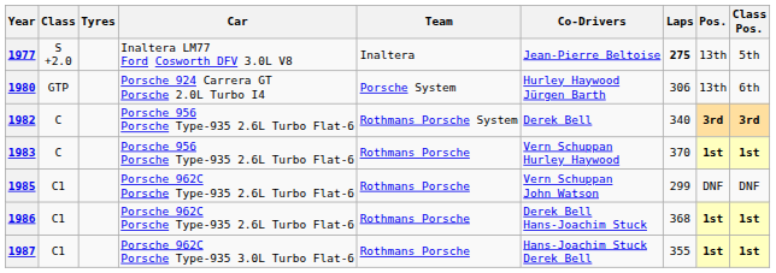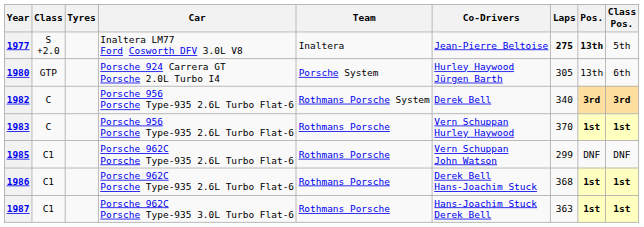 <table class="wikitable" style="text-align:center; font-size:90%">
 <tr>
 <th>Year</th>
 <th>Class</th>
 <th>Tyres</th>
 <th>Car</th>
 <th>Team</th>
 <th>Co-Drivers</th>
 <th>Laps</th>
 <th>Pos.</th>
 <th>Class<br>Pos.</th>
 </tr>
 <tr>
 <th><a href='#'>1977</a></th>
 <td>S<br>+2.0</td>
 <td></td>
 <td align="left">Inaltera LM77<br><a href='#'>Ford</a> <a href='#'>Cosworth DFV</a> 3.0L V8</td>
 <td align="left"> Inaltera</td>
 <td align="left"> <a href='#'>Jean-Pierre Beltoise</a></td>
 <td><strong>275</strong></td>
-<td>13th</td>
+<td><strong>13th</strong></td>
 <td>5th</td>
 </tr>
 <tr>
 <th><a href='#'>1980</a></th>
 <td>GTP</td>
 <td></td>
 <td align="left"><a href='#'>Porsche 924</a> Carrera GT<br><a href='#'>Porsche</a> 2.0L Turbo I4</td>
 <td align="left"> <a href='#'>Porsche</a> System</td>
 <td align="left"> <a href='#'>Hurley Haywood</a><br> <a href='#'>Jürgen Barth</a></td>
-<td>306</td>
+<td>305</td>
 <td>13th</td>
 <td>6th</td>
 </tr>
 <tr>
 <th><a href='#'>1982</a></th>
 <td>C</td>
 <td></td>
 <td align="left"><a href='#'>Porsche 956</a><br><a href='#'>Porsche</a> Type-935 2.6L Turbo Flat-6</td>
 <td align="left"> <a href='#'>Rothmans Porsche</a> System</td>
 <td align="left"> <a href='#'>Derek Bell</a></td>
 <td>340</td>
 <td style="background:#FFDF9F;"><strong>3rd</strong></td>
 <td style="background:#FFDF9F;"><strong>3rd</strong></td>
 </tr>
 <tr>
 <th><a href='#'>1983</a></th>
 <td>C</td>
 <td></td>
 <td align="left"><a href='#'>Porsche 956</a><br><a href='#'>Porsche</a> Type-935 2.6L Turbo Flat-6</td>
 <td align="left"> <a href='#'>Rothmans Porsche</a></td>
 <td align="left"> <a href='#'>Vern Schuppan</a><br> <a href='#'>Hurley Haywood</a></td>
 <td>370</td>
 <td style="background:#FFFFBF;"><strong>1st</strong></td>
 <td style="background:#FFFFBF;"><strong>1st</strong></td>
 </tr>
 <tr>
 <th><a href='#'>1985</a></th>
 <td>C1</td>
 <td></td>
 <td align="left"><a href='#'>Porsche 962C</a><br><a href='#'>Porsche</a> Type-935 2.6L Turbo Flat-6</td>
 <td align="left"> <a href='#'>Rothmans Porsche</a></td>
 <td align="left"> <a href='#'>Vern Schuppan</a><br> <a href='#'>John Watson</a></td>
 <td>299</td>
 <td>DNF</td>
 <td>DNF</td>
 </tr>
 <tr>
 <th><a href='#'>1986</a></th>
 <td>C1</td>
 <td></td>
 <td align="left"><a href='#'>Porsche 962C</a><br><a href='#'>Porsche</a> Type-935 2.6L Turbo Flat-6</td>
 <td align="left"> <a href='#'>Rothmans Porsche</a></td>
 <td align="left"> <a href='#'>Derek Bell</a><br> <a href='#'>Hans-Joachim Stuck</a></td>
 <td>368</td>
 <td style="background:#FFFFBF;"><strong>1st</strong></td>
 <td style="background:#FFFFBF;"><strong>1st</strong></td>
 </tr>
 <tr>
 <th><a href='#'>1987</a></th>
 <td>C1</td>
 <td></td>
 <td align="left"><a href='#'>Porsche 962C</a><br><a href='#'>Porsche</a> Type-935 3.0L Turbo Flat-6</td>
 <td align="left"> <a href='#'>Rothmans Porsche</a></td>
 <td align="left"> <a href='#'>Hans-Joachim Stuck</a><br> <a href='#'>Derek Bell</a></td>
-<td>355</td>
+<td>363</td>
 <td style="background:#FFFFBF;"><strong>1st</strong></td>
 <td style="background:#FFFFBF;"><strong>1st</strong></td>
 </tr>
 </table>
